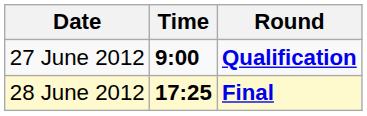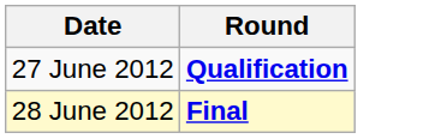 <table class="wikitable">
 <tr>
 <th>Date</th>
-<th>Time</th>
 <th>Round</th>
 </tr>
 <tr>
 <td>27 June 2012</td>
-<td><strong>9:00</strong></td>
 <td><strong><a href='#'>Qualification</a></strong></td>
 </tr>
 <tr style=background:lemonchiffon>
 <td>28 June 2012</td>
-<td><strong>17:25</strong></td>
 <td><strong><a href='#'>Final</a></strong></td>
 </tr>
 </table>
